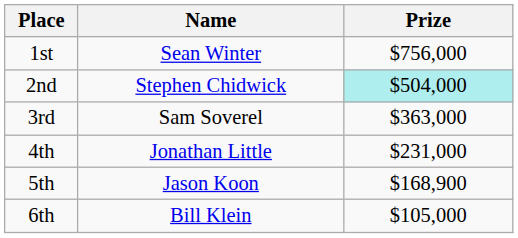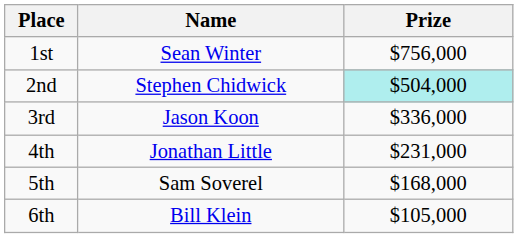 <table class="wikitable">
 <tr>
 <th width="50">Place</th>
 <th width="200">Name</th>
 <th width="125">Prize</th>
 </tr>
 <tr>
 <td align = "center">1st</td>
 <td align = "center"> <a href='#'>Sean Winter</a></td>
 <td align = "center">$756,000</td>
 </tr>
 <tr>
 <td align = "center">2nd</td>
 <td align = "center"> <a href='#'>Stephen Chidwick</a></td>
 <td align = "center" style="background: paleturquoise;">$504,000</td>
 </tr>
 <tr>
 <td align = "center">3rd</td>
-<td align = "center"> Sam Soverel</td>
-<td align = "center">$363,000</td>
+<td align = "center"> <a href='#'>Jason Koon</a></td>
+<td align = "center">$336,000</td>
 </tr>
 <tr>
 <td align = "center">4th</td>
 <td align = "center"> <a href='#'>Jonathan Little</a></td>
 <td align = "center">$231,000</td>
 </tr>
 <tr>
 <td align = "center">5th</td>
-<td align = "center"> <a href='#'>Jason Koon</a></td>
-<td align = "center">$168,900</td>
+<td align = "center"> Sam Soverel</td>
+<td align = "center">$168,000</td>
 </tr>
 <tr>
 <td align = "center">6th</td>
 <td align = "center"> <a href='#'>Bill Klein</a></td>
 <td align = "center">$105,000</td>
 </tr>
 </table>
